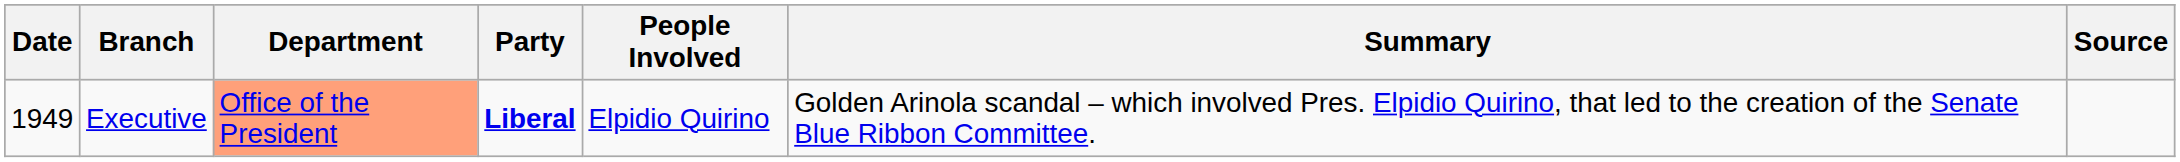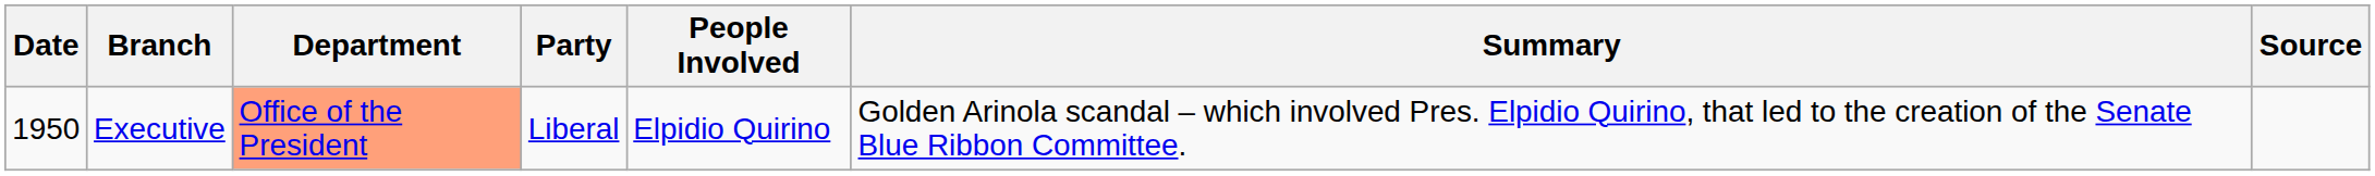 <table class="wikitable sortable">
 <tr>
 <th scope="col">Date</th>
 <th scope="col">Branch</th>
 <th scope="col">Department</th>
 <th scope="col">Party</th>
 <th scope="col">People Involved</th>
 <th scope="col" class="unsortable">Summary</th>
 <th scope="col" class="unsortable">Source</th>
 </tr>
 <tr>
-<td>1949</td>
+<td>1950</td>
 <td><a href='#'>Executive</a></td>
 <td style="background: lightsalmon;"><a href='#'>Office of the President</a></td>
-<td><strong><a href='#'>Liberal</a></strong></td>
+<td><a href='#'>Liberal</a></td>
 <td><a href='#'>Elpidio Quirino</a></td>
 <td>Golden Arinola scandal – which involved Pres. <a href='#'>Elpidio Quirino</a>, that led to the creation of the <a href='#'>Senate Blue Ribbon Committee</a>.</td>
 <td></td>
 </tr>
 </table>
